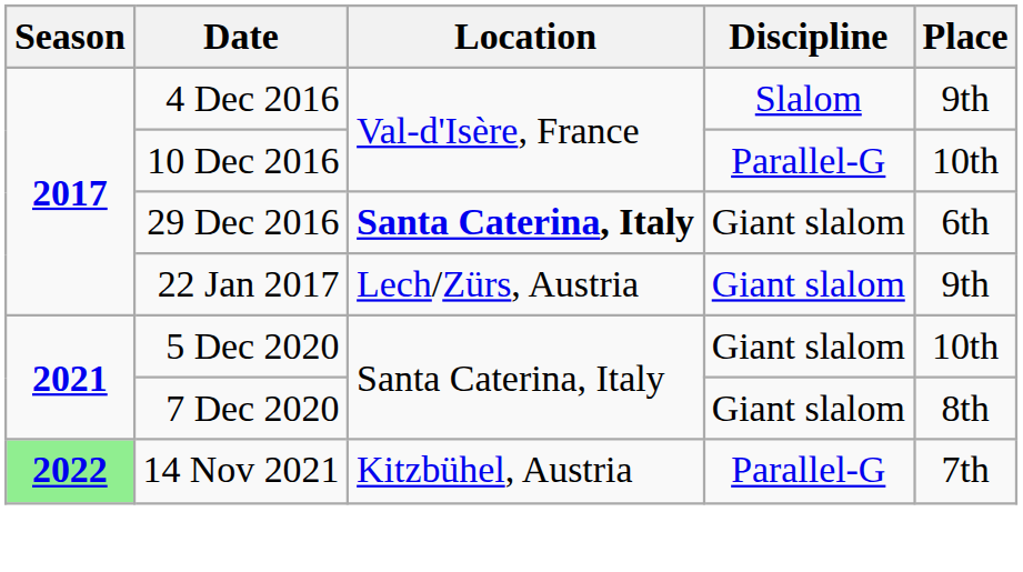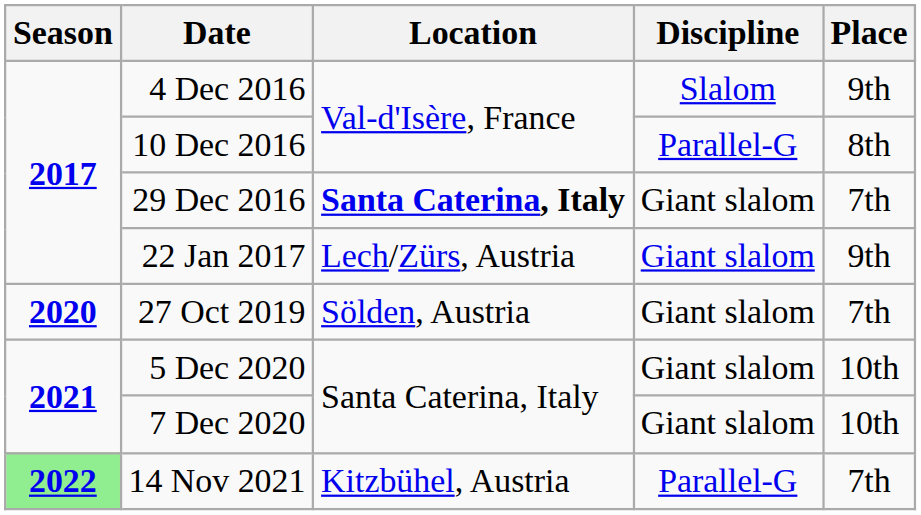 <table class="wikitable" style="text-align:center; font-size:95%;">
 <tr>
 <th>Season</th>
 <th>Date</th>
 <th>Location</th>
 <th>Discipline</th>
 <th>Place</th>
 </tr>
 <tr>
 <td rowspan=4><strong><a href='#'>2017</a></strong></td>
 <td align=right>4 Dec 2016</td>
 <td align=left rowspan=2> <a href='#'>Val-d'Isère</a>, France</td>
 <td><a href='#'>Slalom</a></td>
 <td>9th</td>
 </tr>
 <tr>
 <td align=right>10 Dec 2016</td>
 <td><a href='#'>Parallel-G</a></td>
-<td>10th</td>
+<td>8th</td>
 </tr>
 <tr>
 <td align=right>29 Dec 2016</td>
 <td align=left><strong> <a href='#'>Santa Caterina</a>, Italy</strong></td>
 <td>Giant slalom</td>
-<td>6th</td>
+<td>7th</td>
 </tr>
 <tr>
 <td align=right>22 Jan 2017</td>
 <td align=left> <a href='#'>Lech</a>/<a href='#'>Zürs</a>, Austria</td>
 <td><a href='#'>Giant slalom</a></td>
 <td>9th</td>
+</tr>
+<tr>
+<td><strong><a href='#'>2020</a></strong></td>
+<td align=right>27 Oct 2019</td>
+<td align=left> <a href='#'>Sölden</a>, Austria</td>
+<td>Giant slalom</td>
+<td>7th</td>
 </tr>
 <tr>
 <td rowspan=2><strong><a href='#'>2021</a></strong></td>
 <td align=right>5 Dec 2020</td>
 <td align=left rowspan=2> Santa Caterina, Italy</td>
 <td>Giant slalom</td>
 <td>10th</td>
 </tr>
 <tr>
 <td align=right>7 Dec 2020</td>
 <td>Giant slalom</td>
-<td>8th</td>
+<td>10th</td>
 </tr>
 <tr>
 <td style="background: lightgreen;"><strong><a href='#'>2022</a></strong></td>
 <td align=right>14 Nov 2021</td>
 <td align=left> <a href='#'>Kitzbühel</a>, Austria</td>
 <td><a href='#'>Parallel-G</a></td>
 <td>7th</td>
 </tr>
 </table>
